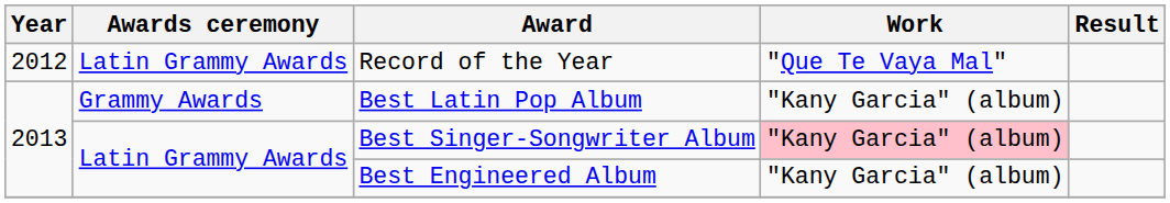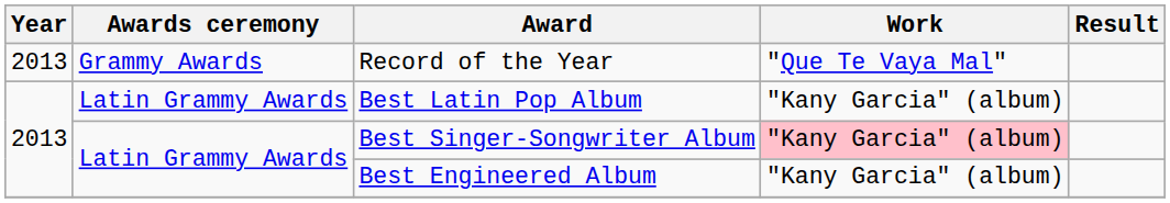 <table class="wikitable">
 <tr>
 <th>Year</th>
 <th>Awards ceremony</th>
 <th>Award</th>
 <th>Work</th>
 <th>Result</th>
 </tr>
 <tr>
-<td rowspan="1">2012</td>
-<td><a href='#'>Latin Grammy Awards</a></td>
+<td rowspan="1">2013</td>
+<td><a href='#'>Grammy Awards</a></td>
 <td>Record of the Year</td>
 <td>"<a href='#'>Que Te Vaya Mal</a>"</td>
 <td></td>
 </tr>
 <tr>
 <td rowspan="3">2013</td>
-<td><a href='#'>Grammy Awards</a></td>
+<td><a href='#'>Latin Grammy Awards</a></td>
 <td><a href='#'>Best Latin Pop Album</a></td>
 <td>"Kany Garcia" (album)</td>
 <td></td>
 </tr>
 <tr>
 <td rowspan="2"><a href='#'>Latin Grammy Awards</a></td>
 <td><a href='#'>Best Singer-Songwriter Album</a></td>
 <td style="background: pink;">"Kany Garcia" (album)</td>
 <td></td>
 </tr>
 <tr>
 <td><a href='#'>Best Engineered Album</a></td>
 <td>"Kany Garcia" (album)</td>
 <td></td>
 </tr>
 <tr>
 </tr>
 </table>
